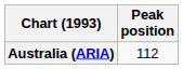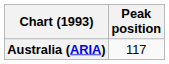 <table class="wikitable plainrowheaders" style="text-align:center">
 <tr>
 <th scope="col">Chart (1993)</th>
 <th scope="col">Peak<br>position</th>
 </tr>
 <tr>
 <th scope="row">Australia (<a href='#'>ARIA</a>)</th>
-<td>112</td>
+<td>117</td>
 </tr>
 </table>
